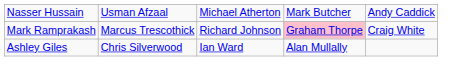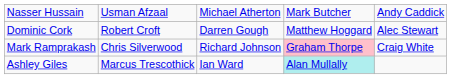 <table class="wikitable">
 <tr>
 <td><a href='#'>Nasser Hussain</a></td>
 <td><a href='#'>Usman Afzaal</a></td>
 <td><a href='#'>Michael Atherton</a></td>
 <td><a href='#'>Mark Butcher</a></td>
 <td><a href='#'>Andy Caddick</a></td>
 </tr>
 <tr>
+<td><a href='#'>Dominic Cork</a></td>
+<td><a href='#'>Robert Croft</a></td>
+<td><a href='#'>Darren Gough</a></td>
+<td><a href='#'>Matthew Hoggard</a></td>
+<td><a href='#'>Alec Stewart</a></td>
+</tr>
+<tr>
 <td><a href='#'>Mark Ramprakash</a></td>
-<td><a href='#'>Marcus Trescothick</a></td>
+<td><a href='#'>Chris Silverwood</a></td>
 <td><a href='#'>Richard Johnson</a></td>
 <td style="background: pink;"><a href='#'>Graham Thorpe</a></td>
 <td><a href='#'>Craig White</a></td>
 </tr>
 <tr>
 <td><a href='#'>Ashley Giles</a></td>
-<td><a href='#'>Chris Silverwood</a></td>
+<td><a href='#'>Marcus Trescothick</a></td>
 <td><a href='#'>Ian Ward</a></td>
-<td><a href='#'>Alan Mullally</a></td>
+<td style="background: paleturquoise;"><a href='#'>Alan Mullally</a></td>
 </tr>
 </table>
